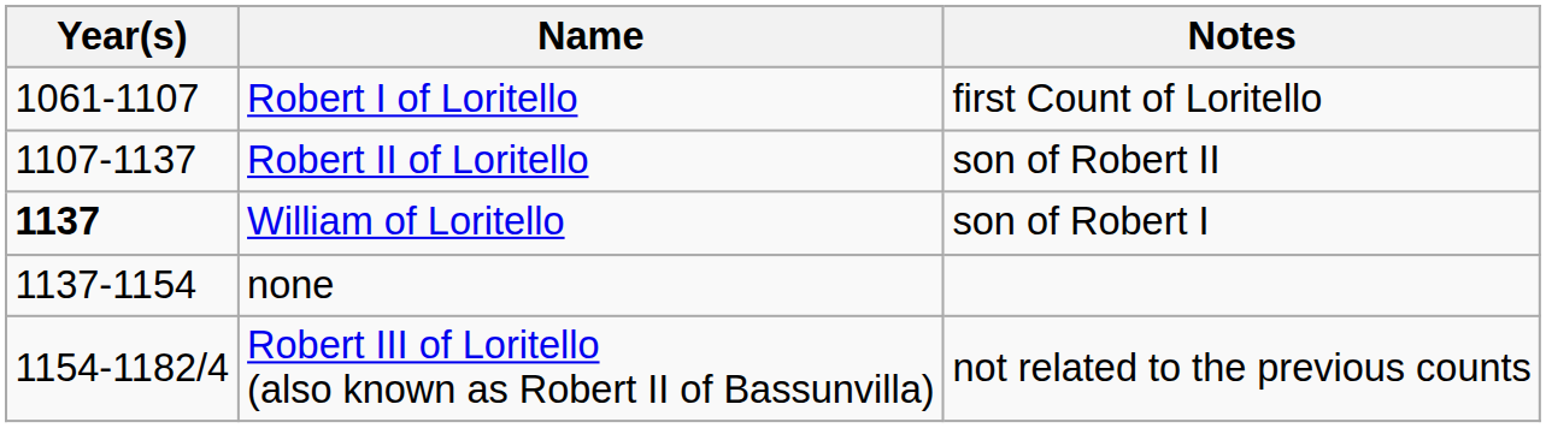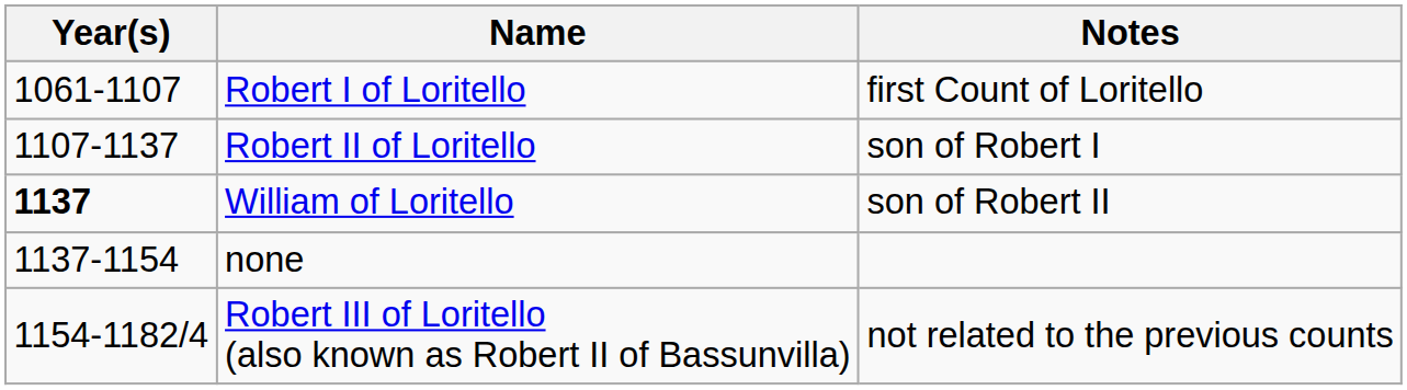 <table class="wikitable">
 <tr>
 <th>Year(s)</th>
 <th>Name</th>
 <th>Notes</th>
 </tr>
 <tr>
 <td>1061-1107</td>
 <td><a href='#'>Robert I of Loritello</a></td>
 <td>first Count of Loritello</td>
 </tr>
 <tr>
 <td>1107-1137</td>
 <td><a href='#'>Robert II of Loritello</a></td>
-<td>son of Robert II</td>
+<td>son of Robert I</td>
 </tr>
 <tr>
 <td><strong>1137</strong></td>
 <td><a href='#'>William of Loritello</a></td>
-<td>son of Robert I</td>
+<td>son of Robert II</td>
 </tr>
 <tr>
 <td>1137-1154</td>
 <td>none</td>
 <td></td>
 </tr>
 <tr>
 <td>1154-1182/4</td>
 <td><a href='#'>Robert III of Loritello</a><br>(also known as Robert II of Bassunvilla)</td>
 <td>not related to the previous counts</td>
 </tr>
 </table>
